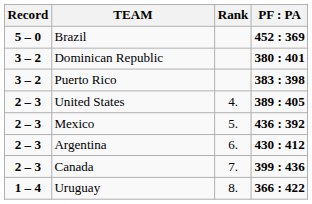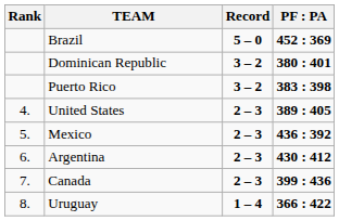 <table class="wikitable" style="border-collapse: collapse; font-size: 90%;">
 <tr>
+<th>Rank</th>
+<th align="left" style="width: 12em">TEAM</th>
 <th>Record</th>
-<th align="left" style="width: 12em">TEAM</th>
-<th>Rank</th>
 <th>PF : PA</th>
 </tr>
 <tr>
+<td align="center"></td>
+<td> Brazil</td>
 <td align="center"><strong>5 – 0</strong></td>
-<td> Brazil</td>
-<td align="center"></td>
 <td align="center"><strong>452 : 369</strong></td>
 </tr>
 <tr>
+<td align="center"></td>
+<td> Dominican Republic</td>
 <td align="center"><strong>3 – 2</strong></td>
-<td> Dominican Republic</td>
-<td align="center"></td>
 <td align="center"><strong>380 : 401</strong></td>
 </tr>
 <tr>
+<td align="center"></td>
+<td> Puerto Rico</td>
 <td align="center"><strong>3 – 2</strong></td>
-<td> Puerto Rico</td>
-<td align="center"></td>
 <td align="center"><strong>383 : 398</strong></td>
 </tr>
 <tr>
+<td align="center">4.</td>
+<td> United States</td>
 <td align="center"><strong>2 – 3</strong></td>
-<td> United States</td>
-<td align="center">4.</td>
 <td align="center"><strong>389 : 405</strong></td>
 </tr>
 <tr>
+<td align="center">5.</td>
+<td> Mexico</td>
 <td align="center"><strong>2 – 3</strong></td>
-<td> Mexico</td>
-<td align="center">5.</td>
 <td align="center"><strong>436 : 392</strong></td>
 </tr>
 <tr>
+<td align="center">6.</td>
+<td> Argentina</td>
 <td align="center"><strong>2 – 3</strong></td>
-<td> Argentina</td>
-<td align="center">6.</td>
 <td align="center"><strong>430 : 412</strong></td>
 </tr>
 <tr>
+<td align="center">7.</td>
+<td> Canada</td>
 <td align="center"><strong>2 – 3</strong></td>
-<td> Canada</td>
-<td align="center">7.</td>
 <td align="center"><strong>399 : 436</strong></td>
 </tr>
 <tr>
+<td align="center">8.</td>
+<td> Uruguay</td>
 <td align="center"><strong>1 – 4</strong></td>
-<td> Uruguay</td>
-<td align="center">8.</td>
 <td align="center"><strong>366 : 422</strong></td>
 </tr>
 </table>
